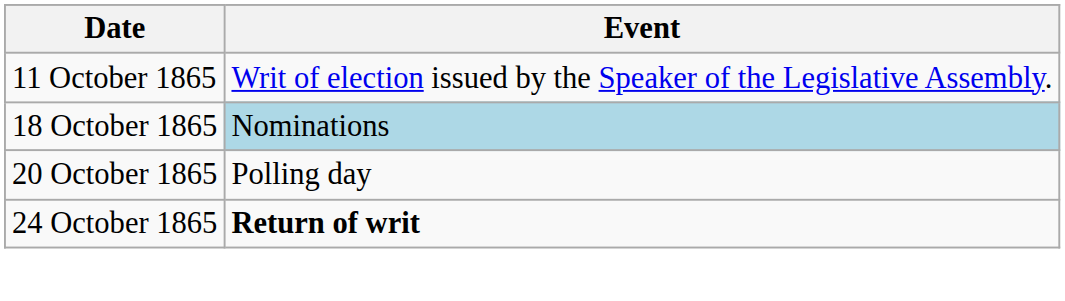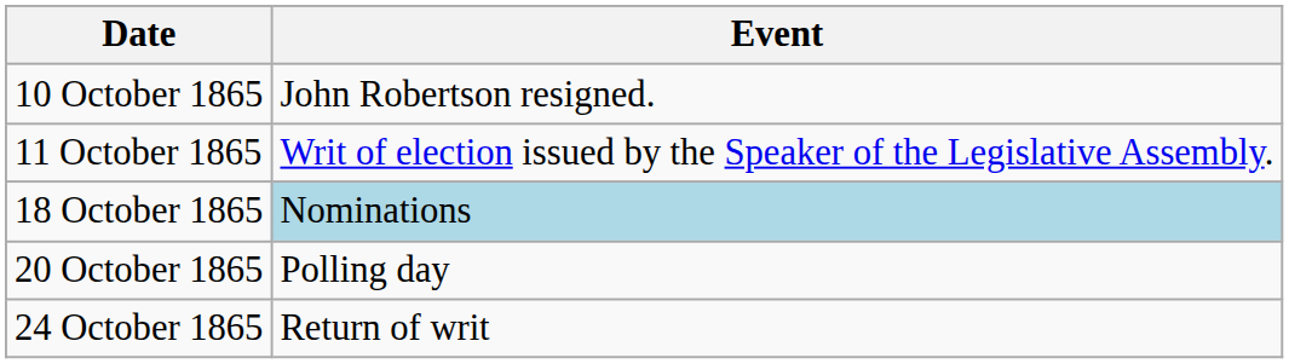 <table class="wikitable">
 <tr>
 <th>Date</th>
 <th>Event</th>
+</tr>
+<tr>
+<td>10 October 1865</td>
+<td>John Robertson resigned.</td>
 </tr>
 <tr>
 <td>11 October 1865</td>
 <td><a href='#'>Writ of election</a> issued by the <a href='#'>Speaker of the Legislative Assembly</a>.</td>
 </tr>
 <tr>
 <td>18 October 1865</td>
 <td style="background: lightblue;">Nominations</td>
 </tr>
 <tr>
 <td>20 October 1865</td>
 <td>Polling day</td>
 </tr>
 <tr>
 <td>24 October 1865</td>
-<td><strong>Return of writ</strong></td>
+<td>Return of writ</td>
 </tr>
 </table>
